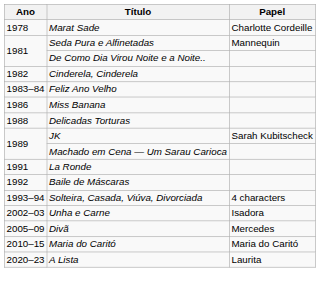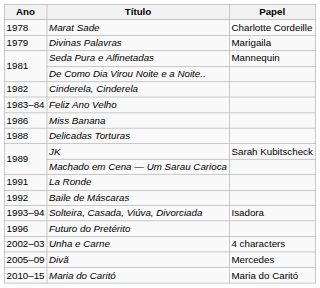 <table class="wikitable">
 <tr>
 <th>Ano</th>
 <th>Título</th>
 <th>Papel</th>
 </tr>
 <tr>
 <td>1978</td>
 <td><em>Marat Sade</em></td>
 <td>Charlotte Cordeille</td>
+</tr>
+<tr>
+<td>1979</td>
+<td><em>Divinas Palavras</em></td>
+<td>Marigaila</td>
 </tr>
 <tr>
 <td rowspan="2">1981</td>
 <td><em>Seda Pura e Alfinetadas</em></td>
 <td>Mannequin</td>
 </tr>
 <tr>
 <td><em>De Como Dia Virou Noite e a Noite..</em></td>
 <td></td>
 </tr>
 <tr>
 <td>1982</td>
 <td><em>Cinderela, Cinderela</em></td>
 <td></td>
 </tr>
 <tr>
 <td>1983–84</td>
 <td><em>Feliz Ano Velho</em></td>
 <td></td>
 </tr>
 <tr>
 <td>1986</td>
 <td><em>Miss Banana</em></td>
 <td></td>
 </tr>
 <tr>
 <td>1988</td>
 <td><em>Delicadas Torturas</em></td>
 <td></td>
 </tr>
 <tr>
 <td rowspan="2">1989</td>
 <td><em>JK</em></td>
 <td>Sarah Kubitscheck</td>
 </tr>
 <tr>
 <td><em>Machado em Cena — Um Sarau Carioca</em></td>
 <td></td>
 </tr>
 <tr>
 <td>1991</td>
 <td><em>La Ronde</em> </td>
 <td></td>
 </tr>
 <tr>
 <td>1992</td>
 <td><em>Baile de Máscaras</em></td>
 <td></td>
 </tr>
 <tr>
 <td>1993–94</td>
 <td><em>Solteira, Casada, Viúva, Divorciada</em></td>
-<td>4 characters</td>
+<td>Isadora</td>
+</tr>
+<tr>
+<td>1996</td>
+<td><em>Futuro do Pretérito</em></td>
+<td></td>
 </tr>
 <tr>
 <td>2002–03</td>
 <td><em>Unha e Carne</em></td>
-<td>Isadora</td>
+<td>4 characters</td>
 </tr>
 <tr>
 <td>2005–09</td>
 <td><em>Divã</em></td>
 <td>Mercedes</td>
 </tr>
 <tr>
 <td>2010–15</td>
 <td><em>Maria do Caritó</em></td>
 <td>Maria do Caritó</td>
 </tr>
-<tr>
-<td>2020–23</td>
-<td><em>A Lista</em></td>
-<td>Laurita</td>
-</tr>
 </table>
